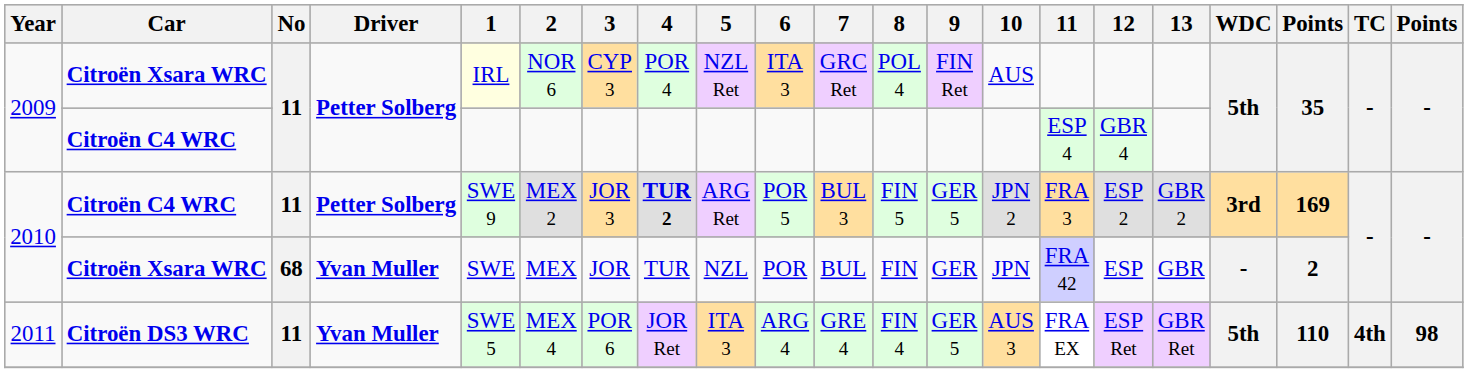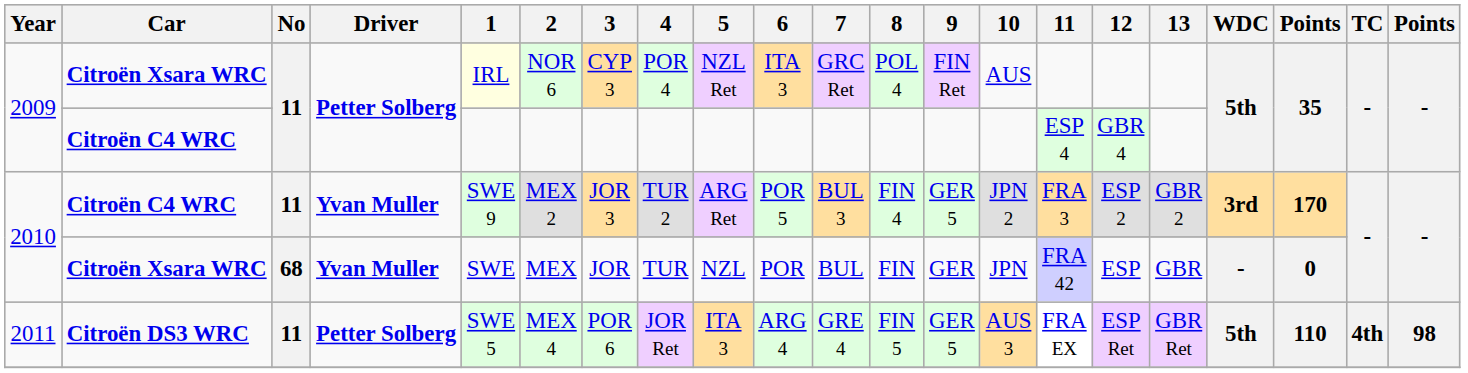 <table class="wikitable" border="1" style="text-align:center; font-size:90%;">
 <tr>
 <th>Year</th>
 <th>Car</th>
 <th>No</th>
 <th>Driver</th>
 <th>1</th>
 <th>2</th>
 <th>3</th>
 <th>4</th>
 <th>5</th>
 <th>6</th>
 <th>7</th>
 <th>8</th>
 <th>9</th>
 <th>10</th>
 <th>11</th>
 <th>12</th>
 <th>13</th>
 <th>WDC</th>
 <th>Points</th>
 <th>TC</th>
 <th>Points</th>
 </tr>
 <tr>
 <td rowspan=2><a href='#'>2009</a></td>
 <td align="left"><strong><a href='#'>Citroën Xsara WRC</a></strong></td>
 <th rowspan=2>11</th>
 <td align="left" rowspan=2> <strong><a href='#'>Petter Solberg</a></strong></td>
 <td style="background: lightyellow;"><a href='#'>IRL</a></td>
 <td style="background:#DFFFDF;"><a href='#'>NOR</a><br><small>6</small></td>
 <td style="background:#FFDF9F;"><a href='#'>CYP</a><br><small>3</small></td>
 <td style="background:#DFFFDF;"><a href='#'>POR</a><br><small>4</small></td>
 <td style="background:#EFCFFF;"><a href='#'>NZL</a><br><small>Ret</small></td>
 <td style="background:#FFDF9F;"><a href='#'>ITA</a><br><small>3</small></td>
 <td style="background:#EFCFFF;"><a href='#'>GRC</a><br><small>Ret</small></td>
 <td style="background:#DFFFDF;"><a href='#'>POL</a><br><small>4</small></td>
 <td style="background:#EFCFFF;"><a href='#'>FIN</a><br><small>Ret</small></td>
 <td><a href='#'>AUS</a></td>
 <td></td>
 <td></td>
 <td></td>
 <th rowspan=2><strong>5th</strong></th>
 <th rowspan=2><strong>35</strong></th>
 <th rowspan=2>-</th>
 <th rowspan=2>-</th>
 </tr>
 <tr>
 <td align="left"><strong><a href='#'>Citroën C4 WRC</a></strong></td>
 <td></td>
 <td></td>
 <td></td>
 <td></td>
 <td></td>
 <td></td>
 <td></td>
 <td></td>
 <td></td>
 <td></td>
 <td style="background:#DFFFDF;"><a href='#'>ESP</a><br><small>4</small></td>
 <td style="background:#DFFFDF;"><a href='#'>GBR</a><br><small>4</small></td>
 <td></td>
 </tr>
 <tr>
 <td rowspan=2><a href='#'>2010</a></td>
 <td align="left"><strong><a href='#'>Citroën C4 WRC</a></strong></td>
 <th>11</th>
-<td align="left"> <strong><a href='#'>Petter Solberg</a></strong></td>
+<td align="left"> <strong><a href='#'>Yvan Muller</a></strong></td>
 <td style="background:#DFFFDF;"><a href='#'>SWE</a><br><small>9</small></td>
 <td style="background:#DFDFDF;"><a href='#'>MEX</a><br><small>2</small></td>
 <td style="background:#FFDF9F;"><a href='#'>JOR</a><br><small>3</small></td>
-<td style="background:#DFDFDF;"><strong><a href='#'>TUR</a><br><small>2</small></strong></td>
+<td style="background:#DFDFDF;"><a href='#'>TUR</a><br><small>2</small></td>
 <td style="background:#EFCFFF;"><a href='#'>ARG</a><br><small>Ret</small></td>
 <td style="background:#DFFFDF;"><a href='#'>POR</a><br><small>5</small></td>
 <td style="background:#FFDF9F;"><a href='#'>BUL</a><br><small>3</small></td>
-<td style="background:#DFFFDF;"><a href='#'>FIN</a><br><small>5</small></td>
+<td style="background:#DFFFDF;"><a href='#'>FIN</a><br><small>4</small></td>
 <td style="background:#DFFFDF;"><a href='#'>GER</a><br><small>5</small></td>
 <td style="background:#DFDFDF;"><a href='#'>JPN</a><br><small>2</small></td>
 <td style="background:#FFDF9F;"><a href='#'>FRA</a><br><small>3</small></td>
 <td style="background:#DFDFDF;"><a href='#'>ESP</a><br><small>2</small></td>
 <td style="background:#DFDFDF;"><a href='#'>GBR</a><br><small>2</small></td>
 <td style="background:#FFDF9F;"><strong>3rd</strong></td>
-<td style="background:#FFDF9F;"><strong>169</strong></td>
+<td style="background:#FFDF9F;"><strong>170</strong></td>
 <th rowspan=2>-</th>
 <th rowspan=2>-</th>
 </tr>
 <tr>
 <td align="left"><strong><a href='#'>Citroën Xsara WRC</a></strong></td>
 <th>68</th>
 <td align="left"> <strong><a href='#'>Yvan Muller</a></strong></td>
 <td><a href='#'>SWE</a></td>
 <td><a href='#'>MEX</a></td>
 <td><a href='#'>JOR</a></td>
 <td><a href='#'>TUR</a></td>
 <td><a href='#'>NZL</a></td>
 <td><a href='#'>POR</a></td>
 <td><a href='#'>BUL</a></td>
 <td><a href='#'>FIN</a></td>
 <td><a href='#'>GER</a></td>
 <td><a href='#'>JPN</a></td>
 <td style="background:#CFCFFF;"><a href='#'>FRA</a><br><small>42</small></td>
 <td><a href='#'>ESP</a></td>
 <td><a href='#'>GBR</a></td>
 <th>-</th>
-<th>2</th>
+<th>0</th>
 </tr>
 <tr>
 <td><a href='#'>2011</a></td>
 <td align="left"><strong><a href='#'>Citroën DS3 WRC</a></strong></td>
 <th>11</th>
-<td align="left"> <strong><a href='#'>Yvan Muller</a></strong></td>
+<td align="left"> <strong><a href='#'>Petter Solberg</a></strong></td>
 <td style="background:#DFFFDF;"><a href='#'>SWE</a><br><small>5</small></td>
 <td style="background:#DFFFDF;"><a href='#'>MEX</a><br><small>4</small></td>
 <td style="background:#DFFFDF;"><a href='#'>POR</a><br><small>6</small></td>
 <td style="background:#EFCFFF;"><a href='#'>JOR</a><br><small>Ret</small></td>
 <td style="background:#FFDF9F;"><a href='#'>ITA</a><br><small>3</small></td>
 <td style="background:#DFFFDF;"><a href='#'>ARG</a><br><small>4</small></td>
 <td style="background:#DFFFDF;"><a href='#'>GRE</a><br><small>4</small></td>
-<td style="background:#DFFFDF;"><a href='#'>FIN</a><br><small>4</small></td>
+<td style="background:#DFFFDF;"><a href='#'>FIN</a><br><small>5</small></td>
 <td style="background:#DFFFDF;"><a href='#'>GER</a><br><small>5</small></td>
 <td style="background:#FFDF9F;"><a href='#'>AUS</a><br><small>3</small></td>
 <td style="background:#FFFFFF;"><a href='#'>FRA</a><br><small>EX</small></td>
 <td style="background:#EFCFFF;"><a href='#'>ESP</a><br><small>Ret</small></td>
 <td style="background:#EFCFFF;"><a href='#'>GBR</a><br><small>Ret</small></td>
 <th>5th</th>
 <th>110</th>
 <th>4th</th>
 <th>98</th>
 </tr>
 <tr>
 </tr>
 </table>
